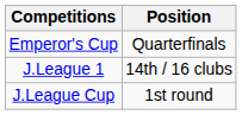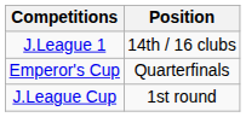 <table class="wikitable" style="text-align:center;">
 <tr>
 <th>Competitions</th>
 <th>Position</th>
 </tr>
 <tr>
+<td><a href='#'>J.League 1</a></td>
+<td>14th / 16 clubs</td>
+</tr>
+<tr>
 <td><a href='#'>Emperor's Cup</a></td>
 <td>Quarterfinals</td>
-</tr>
-<tr>
-<td><a href='#'>J.League 1</a></td>
-<td>14th / 16 clubs</td>
 </tr>
 <tr>
 <td><a href='#'>J.League Cup</a></td>
 <td>1st round</td>
 </tr>
 </table>
